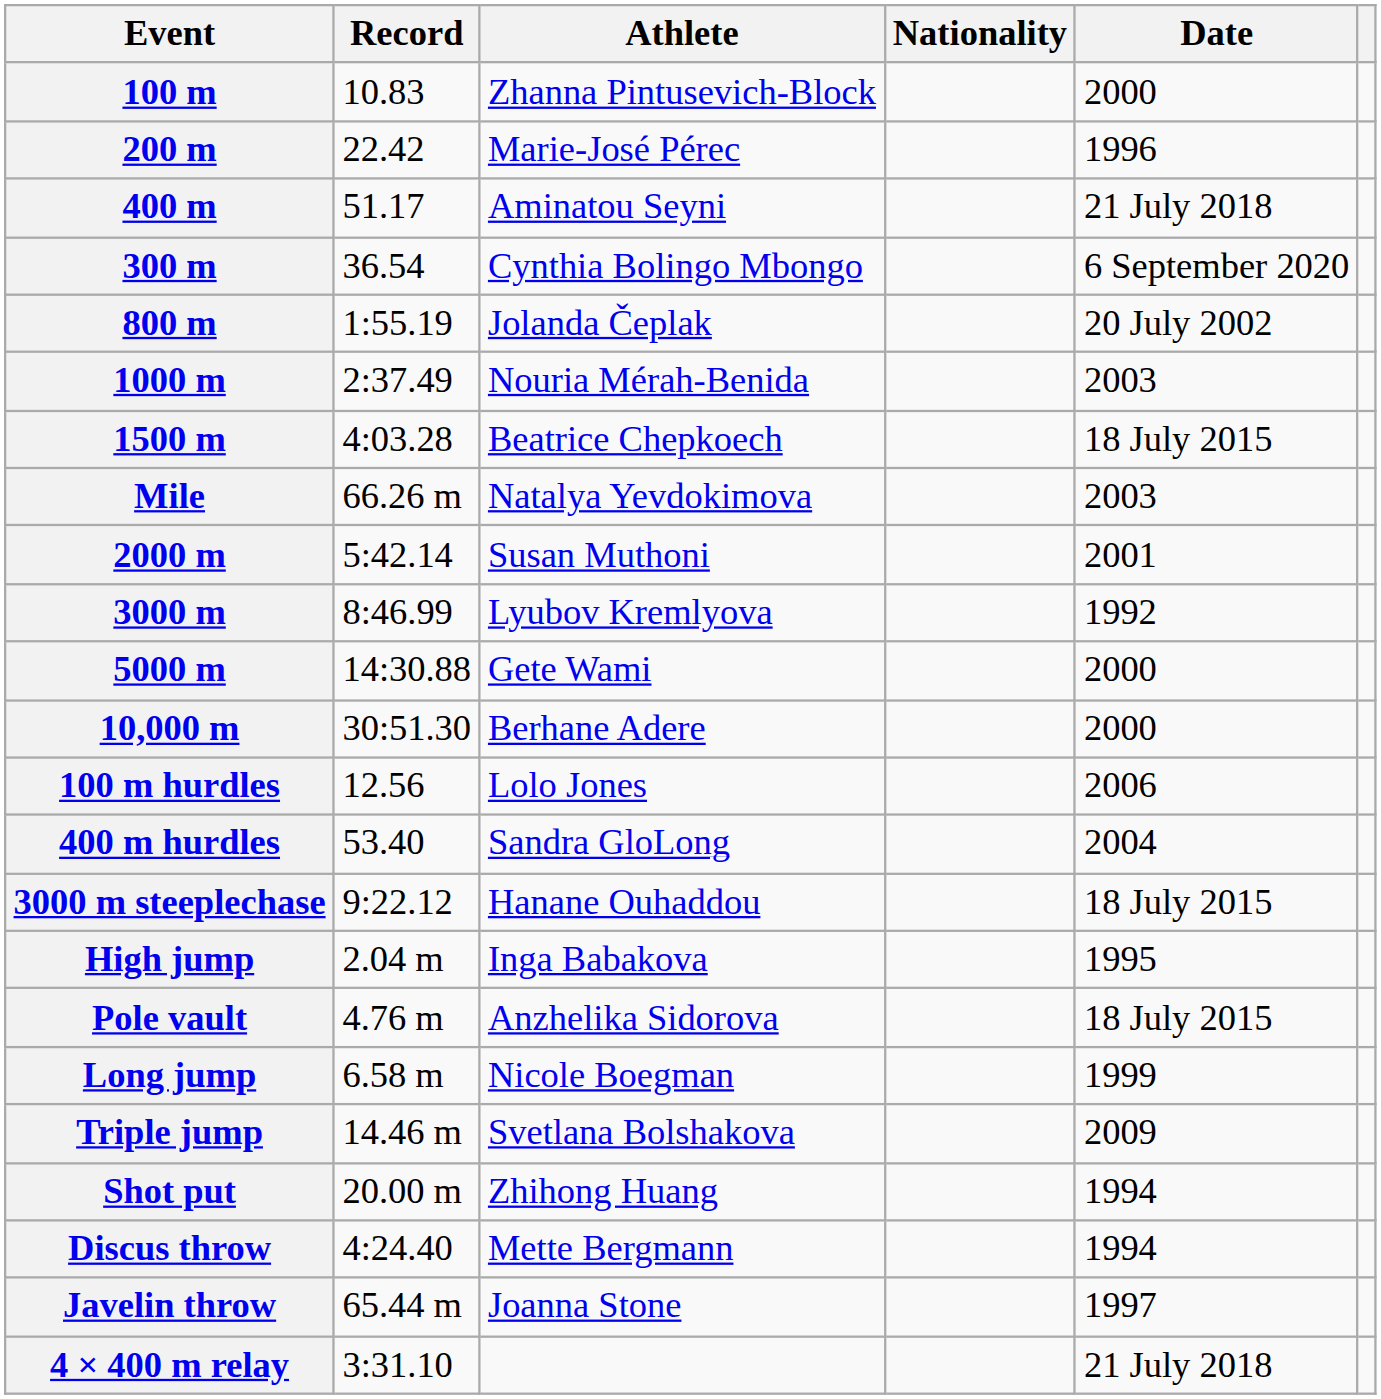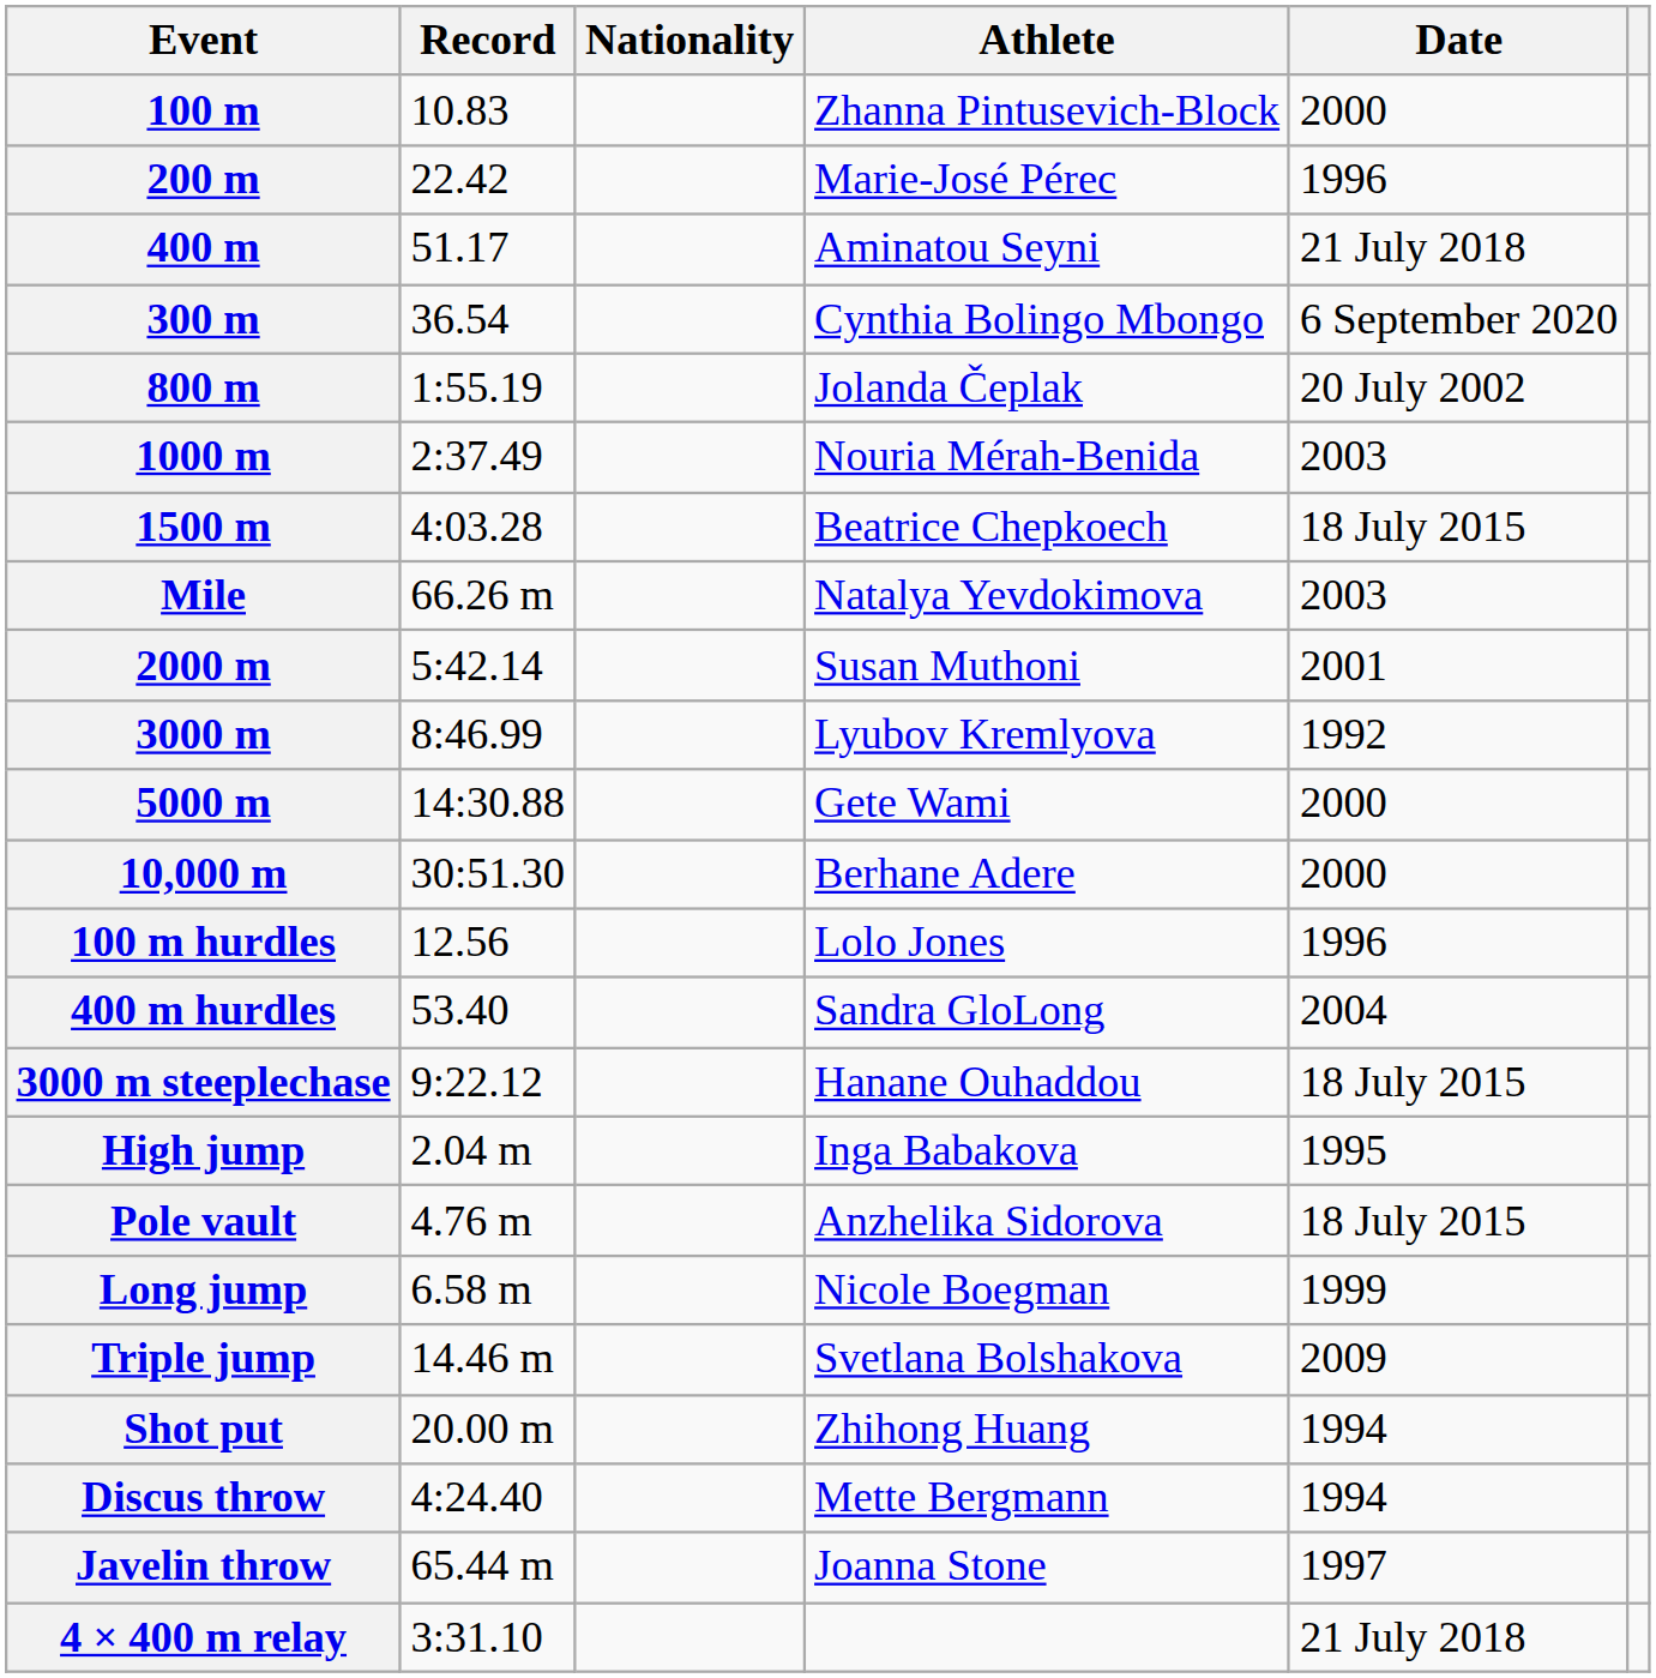 <table class="wikitable plainrowheaders sticky-header">
 <tr>
 <th scope="col">Event</th>
 <th scope="col">Record</th>
+<th scope="col">Nationality</th>
 <th scope="col">Athlete</th>
-<th scope="col">Nationality</th>
 <th scope="col">Date</th>
 <th scope="col"></th>
 </tr>
 <tr>
 <th scope="row"><a href='#'>100 m</a></th>
 <td>10.83</td>
+<td></td>
 <td><a href='#'>Zhanna Pintusevich-Block</a></td>
-<td></td>
 <td>2000</td>
 <td></td>
 </tr>
 <tr>
 <th scope="row"><a href='#'>200 m</a></th>
 <td>22.42</td>
+<td></td>
 <td><a href='#'>Marie-José Pérec</a></td>
-<td></td>
 <td>1996</td>
 <td></td>
 </tr>
 <tr>
 <th scope="row"><a href='#'>400 m</a></th>
 <td>51.17</td>
+<td></td>
 <td><a href='#'>Aminatou Seyni</a></td>
-<td></td>
 <td>21 July 2018</td>
 <td></td>
 </tr>
 <tr>
 <th scope="row"><a href='#'>300 m</a></th>
 <td>36.54</td>
+<td></td>
 <td><a href='#'>Cynthia Bolingo Mbongo</a></td>
-<td></td>
 <td>6 September 2020</td>
 <td></td>
 </tr>
 <tr>
 <th scope="row"><a href='#'>800 m</a></th>
 <td>1:55.19</td>
+<td></td>
 <td><a href='#'>Jolanda Čeplak</a></td>
-<td></td>
 <td>20 July 2002</td>
 <td></td>
 </tr>
 <tr>
 <th scope="row"><a href='#'>1000 m</a></th>
 <td>2:37.49</td>
+<td></td>
 <td><a href='#'>Nouria Mérah-Benida</a></td>
-<td></td>
 <td>2003</td>
 <td></td>
 </tr>
 <tr>
 <th scope="row"><a href='#'>1500 m</a></th>
 <td>4:03.28</td>
+<td></td>
 <td><a href='#'>Beatrice Chepkoech</a></td>
-<td></td>
 <td>18 July 2015</td>
 <td></td>
 </tr>
 <tr>
 <th scope="row"><a href='#'>Mile</a></th>
 <td>66.26 m</td>
+<td></td>
 <td><a href='#'>Natalya Yevdokimova</a></td>
-<td></td>
 <td>2003</td>
 <td></td>
 </tr>
 <tr>
 <th scope="row"><a href='#'>2000 m</a></th>
 <td>5:42.14</td>
+<td></td>
 <td><a href='#'>Susan Muthoni</a></td>
-<td></td>
 <td>2001</td>
 <td></td>
 </tr>
 <tr>
 <th scope="row"><a href='#'>3000 m</a></th>
 <td>8:46.99</td>
+<td></td>
 <td><a href='#'>Lyubov Kremlyova</a></td>
-<td></td>
 <td>1992</td>
 <td></td>
 </tr>
 <tr>
 <th scope="row"><a href='#'>5000 m</a></th>
 <td>14:30.88</td>
+<td></td>
 <td><a href='#'>Gete Wami</a></td>
-<td></td>
 <td>2000</td>
 <td></td>
 </tr>
 <tr>
 <th scope="row"><a href='#'>10,000 m</a></th>
 <td>30:51.30</td>
+<td></td>
 <td><a href='#'>Berhane Adere</a></td>
-<td></td>
 <td>2000</td>
 <td></td>
 </tr>
 <tr>
 <th scope="row"><a href='#'>100 m hurdles</a></th>
 <td>12.56</td>
+<td></td>
 <td><a href='#'>Lolo Jones</a></td>
-<td></td>
-<td>2006</td>
+<td>1996</td>
 <td></td>
 </tr>
 <tr>
 <th scope="row"><a href='#'>400 m hurdles</a></th>
 <td>53.40</td>
+<td></td>
 <td><a href='#'>Sandra GloLong</a></td>
-<td></td>
 <td>2004</td>
 <td></td>
 </tr>
 <tr>
 <th scope="row"><a href='#'>3000 m steeplechase</a></th>
 <td>9:22.12</td>
+<td></td>
 <td><a href='#'>Hanane Ouhaddou</a></td>
-<td></td>
 <td>18 July 2015</td>
 <td></td>
 </tr>
 <tr>
 <th scope="row"><a href='#'>High jump</a></th>
 <td>2.04 m</td>
+<td></td>
 <td><a href='#'>Inga Babakova</a></td>
-<td></td>
 <td>1995</td>
 <td></td>
 </tr>
 <tr>
 <th scope="row"><a href='#'>Pole vault</a></th>
 <td>4.76 m</td>
+<td></td>
 <td><a href='#'>Anzhelika Sidorova</a></td>
-<td></td>
 <td>18 July 2015</td>
 <td></td>
 </tr>
 <tr>
 <th scope="row"><a href='#'>Long jump</a></th>
 <td>6.58 m</td>
+<td></td>
 <td><a href='#'>Nicole Boegman</a></td>
-<td></td>
 <td>1999</td>
 <td></td>
 </tr>
 <tr>
 <th scope="row"><a href='#'>Triple jump</a></th>
 <td>14.46 m</td>
+<td></td>
 <td><a href='#'>Svetlana Bolshakova</a></td>
-<td></td>
 <td>2009</td>
 <td></td>
 </tr>
 <tr>
 <th scope="row"><a href='#'>Shot put</a></th>
 <td>20.00 m</td>
+<td></td>
 <td><a href='#'>Zhihong Huang</a></td>
-<td></td>
 <td>1994</td>
 <td></td>
 </tr>
 <tr>
 <th scope="row"><a href='#'>Discus throw</a></th>
 <td>4:24.40</td>
+<td></td>
 <td><a href='#'>Mette Bergmann</a></td>
-<td></td>
 <td>1994</td>
 <td></td>
 </tr>
 <tr>
 <th scope="row"><a href='#'>Javelin throw</a></th>
 <td>65.44 m</td>
+<td></td>
 <td><a href='#'>Joanna Stone</a></td>
-<td></td>
 <td>1997</td>
 <td></td>
 </tr>
 <tr>
 <th scope="row"><a href='#'>4 × 400 m relay</a></th>
 <td>3:31.10</td>
 <td></td>
 <td></td>
 <td>21 July 2018</td>
 <td></td>
 </tr>
 </table>
